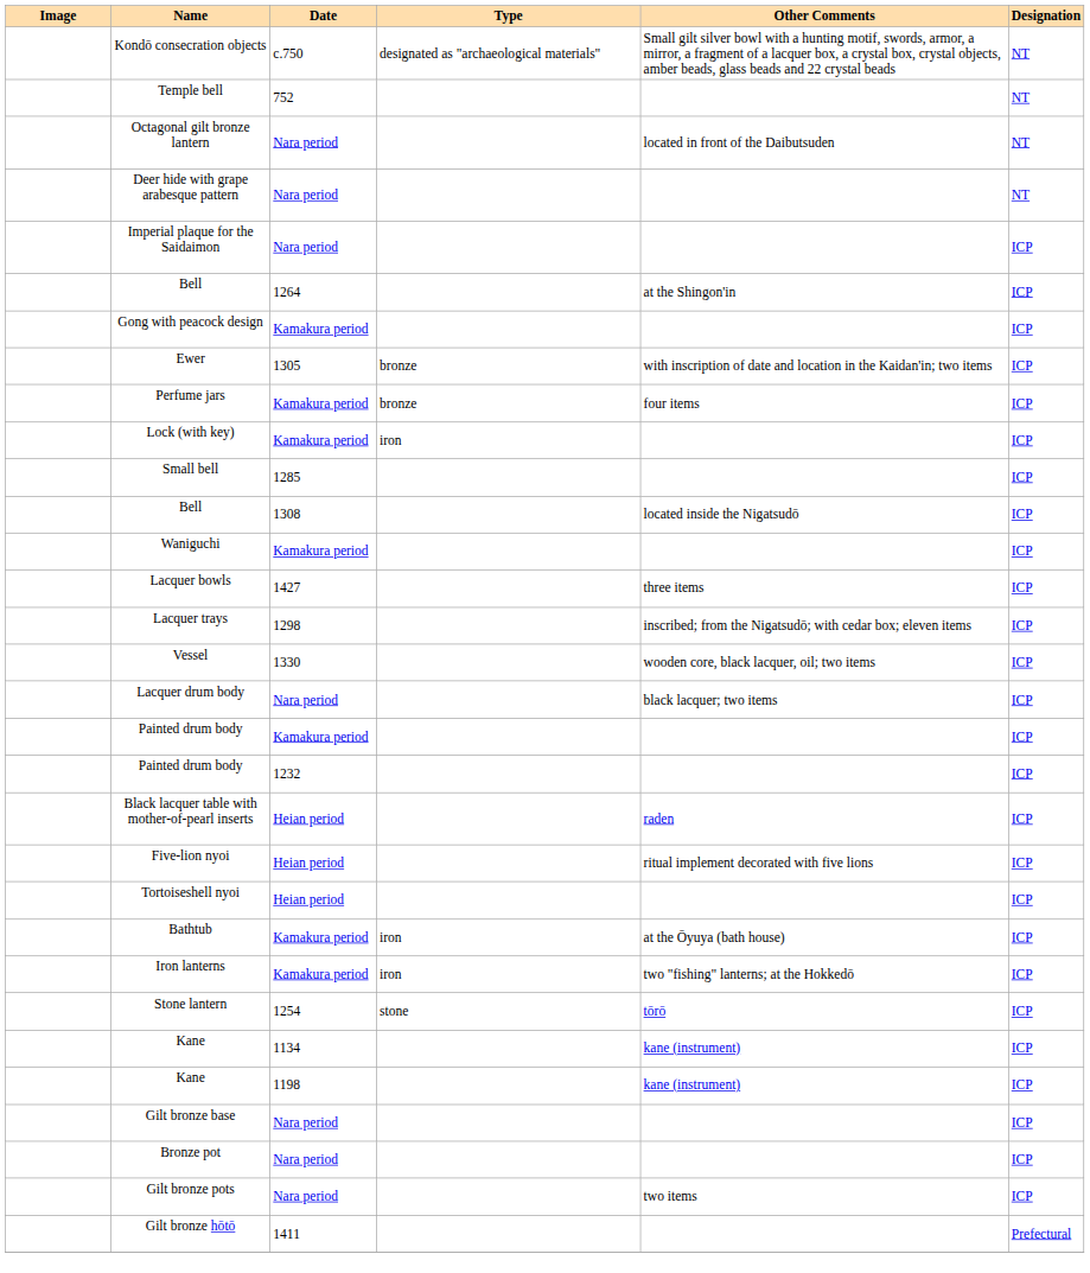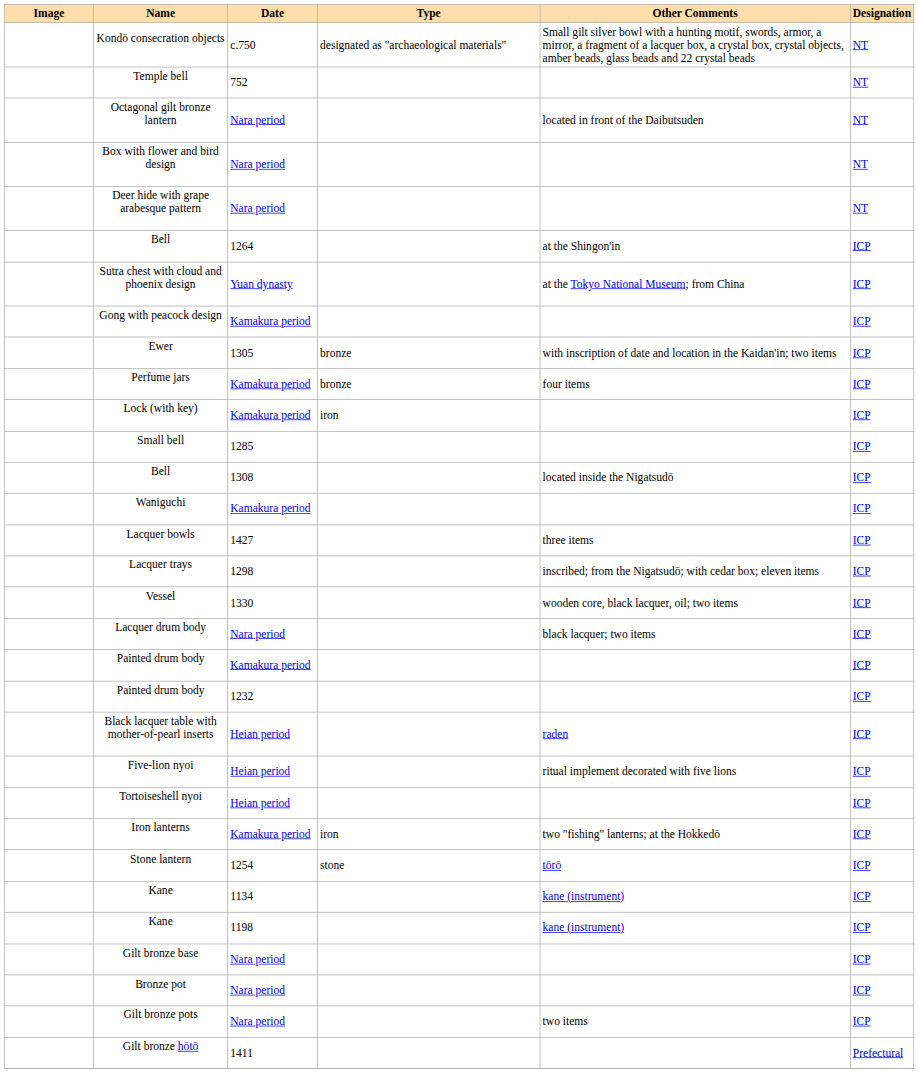 <table class="wikitable sortable"  width="100%" style="background:#ffffff;">
 <tr>
 <th width="10%" align="left" style="background:#ffdead;" class="unsortable">Image</th>
 <th width="15%" align="left" style="background:#ffdead;">Name</th>
 <th width="10%" align="left" style="background:#ffdead;">Date</th>
 <th width="25%" align="left" style="background:#ffdead;">Type</th>
 <th width="35%" align="left" style="background:#ffdead;">Other Comments</th>
 <th width="10%" align="left" style="background:#ffdead;">Designation</th>
 </tr>
 <tr>
 <td></td>
 <td align="center">Kondō consecration objects<br><br><small></small></td>
 <td>c.750</td>
 <td>designated as "archaeological materials"</td>
 <td>Small gilt silver bowl with a hunting motif, swords, armor, a mirror, a fragment of a lacquer box, a crystal box, crystal objects, amber beads, glass beads and 22 crystal beads</td>
 <td><a href='#'>NT</a></td>
 </tr>
 <tr>
 <td></td>
 <td align="center">Temple bell<br><br><small></small></td>
 <td>752</td>
 <td></td>
 <td></td>
 <td><a href='#'>NT</a></td>
 </tr>
 <tr>
 <td></td>
 <td align="center">Octagonal gilt bronze lantern<br><br><small></small></td>
 <td><a href='#'>Nara period</a></td>
 <td></td>
 <td>located in front of the Daibutsuden</td>
 <td><a href='#'>NT</a></td>
 </tr>
 <tr>
 <td></td>
+<td align="center">Box with flower and bird design<br><br><small></small></td>
+<td><a href='#'>Nara period</a></td>
+<td></td>
+<td></td>
+<td><a href='#'>NT</a></td>
+</tr>
+<tr>
+<td></td>
 <td align="center">Deer hide with grape arabesque pattern<br><br><small></small></td>
 <td><a href='#'>Nara period</a></td>
 <td></td>
 <td></td>
 <td><a href='#'>NT</a></td>
 </tr>
 <tr>
 <td></td>
-<td align="center">Imperial plaque for the Saidaimon<br><br><small></small></td>
-<td><a href='#'>Nara period</a></td>
+<td align="center">Bell<br><br><small></small></td>
+<td>1264</td>
 <td></td>
-<td></td>
+<td>at the Shingon'in</td>
 <td><a href='#'>ICP</a></td>
 </tr>
 <tr>
 <td></td>
-<td align="center">Bell<br><br><small></small></td>
-<td>1264</td>
+<td align="center">Sutra chest with cloud and phoenix design<br><br><small></small></td>
+<td><a href='#'>Yuan dynasty</a></td>
 <td></td>
-<td>at the Shingon'in</td>
+<td>at the <a href='#'>Tokyo National Museum</a>; from China</td>
 <td><a href='#'>ICP</a></td>
 </tr>
 <tr>
 <td></td>
 <td align="center">Gong with peacock design<br><br><small></small></td>
 <td><a href='#'>Kamakura period</a></td>
 <td></td>
 <td></td>
 <td><a href='#'>ICP</a></td>
 </tr>
 <tr>
 <td></td>
 <td align="center">Ewer<br><br><small></small></td>
 <td>1305</td>
 <td>bronze</td>
 <td>with inscription of date and location in the Kaidan'in; two items</td>
 <td><a href='#'>ICP</a></td>
 </tr>
 <tr>
 <td></td>
 <td align="center">Perfume jars<br><br><small></small></td>
 <td><a href='#'>Kamakura period</a></td>
 <td>bronze</td>
 <td>four items</td>
 <td><a href='#'>ICP</a></td>
 </tr>
 <tr>
 <td></td>
 <td align="center">Lock (with key)<br><br><small></small></td>
 <td><a href='#'>Kamakura period</a></td>
 <td>iron</td>
 <td></td>
 <td><a href='#'>ICP</a></td>
 </tr>
 <tr>
 <td></td>
 <td align="center">Small bell<br><br><small></small></td>
 <td>1285</td>
 <td></td>
 <td></td>
 <td><a href='#'>ICP</a></td>
 </tr>
 <tr>
 <td></td>
 <td align="center">Bell<br><br><small></small></td>
 <td>1308</td>
 <td></td>
 <td>located inside the Nigatsudō</td>
 <td><a href='#'>ICP</a></td>
 </tr>
 <tr>
 <td></td>
 <td align="center">Waniguchi<br><br><small></small></td>
 <td><a href='#'>Kamakura period</a></td>
 <td></td>
 <td></td>
 <td><a href='#'>ICP</a></td>
 </tr>
 <tr>
 <td></td>
 <td align="center">Lacquer bowls<br><br><small></small></td>
 <td>1427</td>
 <td></td>
 <td>three items</td>
 <td><a href='#'>ICP</a></td>
 </tr>
 <tr>
 <td></td>
 <td align="center">Lacquer trays<br><br><small></small></td>
 <td>1298</td>
 <td></td>
 <td>inscribed; from the Nigatsudō; with cedar box; eleven items</td>
 <td><a href='#'>ICP</a></td>
 </tr>
 <tr>
 <td></td>
 <td align="center">Vessel<br><br><small></small></td>
 <td>1330</td>
 <td></td>
 <td>wooden core, black lacquer, oil; two items</td>
 <td><a href='#'>ICP</a></td>
 </tr>
 <tr>
 <td></td>
 <td align="center">Lacquer drum body<br><br><small></small></td>
 <td><a href='#'>Nara period</a></td>
 <td></td>
 <td>black lacquer; two items</td>
 <td><a href='#'>ICP</a></td>
 </tr>
 <tr>
 <td></td>
 <td align="center">Painted drum body<br><br><small></small></td>
 <td><a href='#'>Kamakura period</a></td>
 <td></td>
 <td></td>
 <td><a href='#'>ICP</a></td>
 </tr>
 <tr>
 <td></td>
 <td align="center">Painted drum body<br><br><small></small></td>
 <td>1232</td>
 <td></td>
 <td></td>
 <td><a href='#'>ICP</a></td>
 </tr>
 <tr>
 <td></td>
 <td align="center">Black lacquer table with mother-of-pearl inserts<br><br><small></small></td>
 <td><a href='#'>Heian period</a></td>
 <td></td>
 <td><a href='#'>raden</a></td>
 <td><a href='#'>ICP</a></td>
 </tr>
 <tr>
 <td></td>
 <td align="center">Five-lion nyoi<br><br><small></small></td>
 <td><a href='#'>Heian period</a></td>
 <td></td>
 <td>ritual implement decorated with five lions</td>
 <td><a href='#'>ICP</a></td>
 </tr>
 <tr>
 <td></td>
 <td align="center">Tortoiseshell nyoi<br><br><small></small></td>
 <td><a href='#'>Heian period</a></td>
 <td></td>
 <td></td>
 <td><a href='#'>ICP</a></td>
 </tr>
 <tr>
 <td></td>
-<td align="center">Bathtub<br><br><small></small></td>
-<td><a href='#'>Kamakura period</a></td>
-<td>iron</td>
-<td>at the Ōyuya (bath house)</td>
-<td><a href='#'>ICP</a></td>
-</tr>
-<tr>
-<td></td>
 <td align="center">Iron lanterns<br><br><small></small></td>
 <td><a href='#'>Kamakura period</a></td>
 <td>iron</td>
 <td>two "fishing" lanterns; at the Hokkedō</td>
 <td><a href='#'>ICP</a></td>
 </tr>
 <tr>
 <td></td>
 <td align="center">Stone lantern<br><br><small></small></td>
 <td>1254</td>
 <td>stone</td>
 <td><a href='#'>tōrō</a></td>
 <td><a href='#'>ICP</a></td>
 </tr>
 <tr>
 <td></td>
 <td align="center">Kane<br><br><small></small></td>
 <td>1134</td>
 <td></td>
 <td><a href='#'>kane (instrument)</a></td>
 <td><a href='#'>ICP</a></td>
 </tr>
 <tr>
 <td></td>
 <td align="center">Kane<br><br><small></small></td>
 <td>1198</td>
 <td></td>
 <td><a href='#'>kane (instrument)</a></td>
 <td><a href='#'>ICP</a></td>
 </tr>
 <tr>
 <td></td>
 <td align="center">Gilt bronze base<br><br><small></small></td>
 <td><a href='#'>Nara period</a></td>
 <td></td>
 <td></td>
 <td><a href='#'>ICP</a></td>
 </tr>
 <tr>
 <td></td>
 <td align="center">Bronze pot<br><br><small></small></td>
 <td><a href='#'>Nara period</a></td>
 <td></td>
 <td></td>
 <td><a href='#'>ICP</a></td>
 </tr>
 <tr>
 <td></td>
 <td align="center">Gilt bronze pots<br><br><small></small></td>
 <td><a href='#'>Nara period</a></td>
 <td></td>
 <td>two items</td>
 <td><a href='#'>ICP</a></td>
 </tr>
 <tr>
 <td></td>
 <td align="center">Gilt bronze <a href='#'>hōtō</a><br><br><small></small></td>
 <td>1411</td>
 <td></td>
 <td></td>
 <td><a href='#'>Prefectural</a></td>
 </tr>
 <tr>
 </tr>
 </table>
